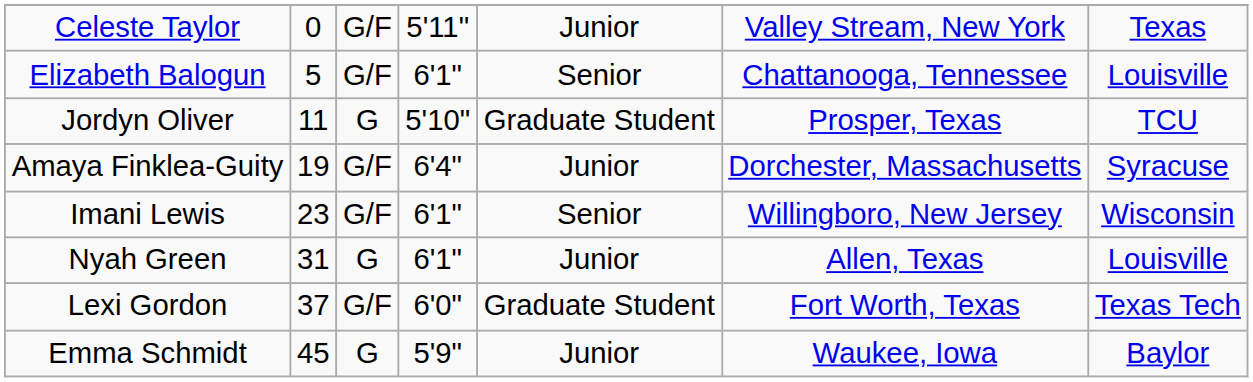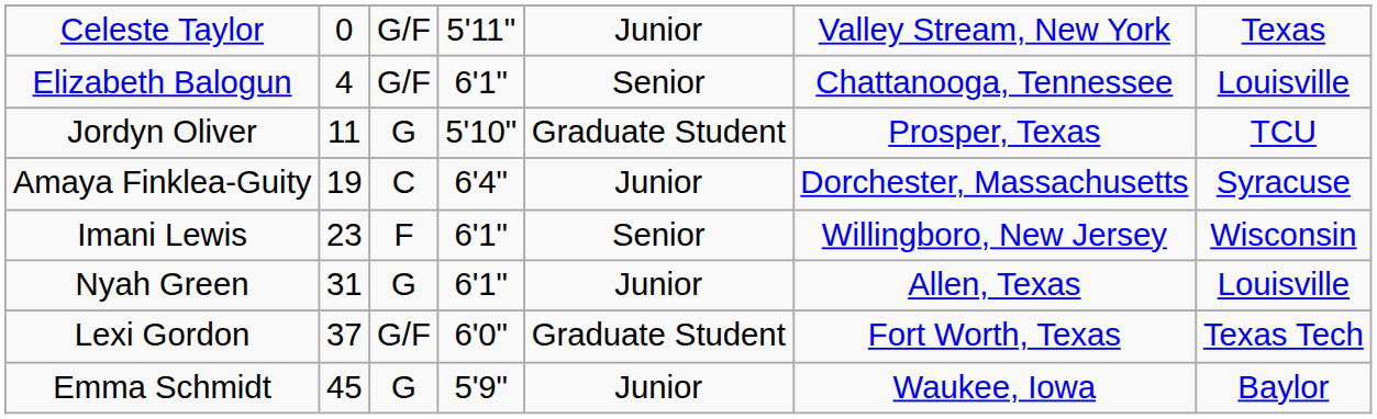 <table class="wikitable sortable" border="1" style="text-align: center;">
 <tr align=center>
 </tr>
 <tr>
 <td><a href='#'>Celeste Taylor</a></td>
 <td>0</td>
 <td>G/F</td>
 <td>5'11"</td>
 <td>Junior</td>
 <td><a href='#'>Valley Stream, New York</a></td>
 <td><a href='#'>Texas</a></td>
 </tr>
 <tr>
 <td><a href='#'>Elizabeth Balogun</a></td>
-<td>5</td>
+<td>4</td>
 <td>G/F</td>
 <td>6'1"</td>
 <td>Senior</td>
 <td><a href='#'>Chattanooga, Tennessee</a></td>
 <td><a href='#'>Louisville</a></td>
 </tr>
 <tr>
 <td>Jordyn Oliver</td>
 <td>11</td>
 <td>G</td>
 <td>5'10"</td>
 <td>Graduate Student</td>
 <td><a href='#'>Prosper, Texas</a></td>
 <td><a href='#'>TCU</a></td>
 </tr>
 <tr>
 <td>Amaya Finklea-Guity</td>
 <td>19</td>
-<td>G/F</td>
+<td>C</td>
 <td>6'4"</td>
 <td>Junior</td>
 <td><a href='#'>Dorchester, Massachusetts</a></td>
 <td><a href='#'>Syracuse</a></td>
 </tr>
 <tr>
 <td>Imani Lewis</td>
 <td>23</td>
-<td>G/F</td>
+<td>F</td>
 <td>6'1"</td>
 <td>Senior</td>
 <td><a href='#'>Willingboro, New Jersey</a></td>
 <td><a href='#'>Wisconsin</a></td>
 </tr>
 <tr>
 <td>Nyah Green</td>
 <td>31</td>
 <td>G</td>
 <td>6'1"</td>
 <td>Junior</td>
 <td><a href='#'>Allen, Texas</a></td>
 <td><a href='#'>Louisville</a></td>
 </tr>
 <tr>
 <td>Lexi Gordon</td>
 <td>37</td>
 <td>G/F</td>
 <td>6'0"</td>
 <td>Graduate Student</td>
 <td><a href='#'>Fort Worth, Texas</a></td>
 <td><a href='#'>Texas Tech</a></td>
 </tr>
 <tr>
 <td>Emma Schmidt</td>
 <td>45</td>
 <td>G</td>
 <td>5'9"</td>
 <td>Junior</td>
 <td><a href='#'>Waukee, Iowa</a></td>
 <td><a href='#'>Baylor</a></td>
 </tr>
 </table>
